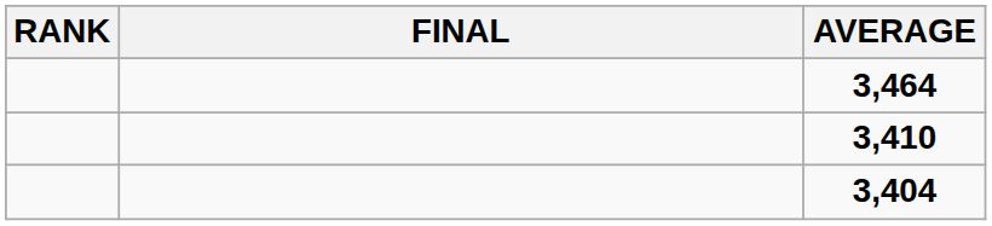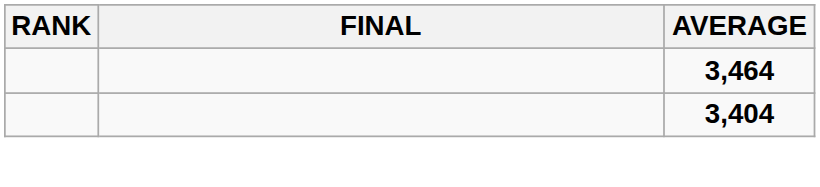 <table class="wikitable">
 <tr>
 <th>RANK</th>
 <th style="width: 20em">FINAL</th>
 <th style="width: 5em">AVERAGE</th>
 </tr>
 <tr>
 <td align="center"></td>
 <td></td>
 <td align="center"><strong>3,464</strong></td>
 </tr>
 <tr>
 <td align="center"></td>
 <td></td>
-<td align="center"><strong>3,410</strong></td>
-</tr>
-<tr>
-<td align="center"></td>
-<td></td>
 <td align="center"><strong>3,404</strong></td>
 </tr>
 </table>
